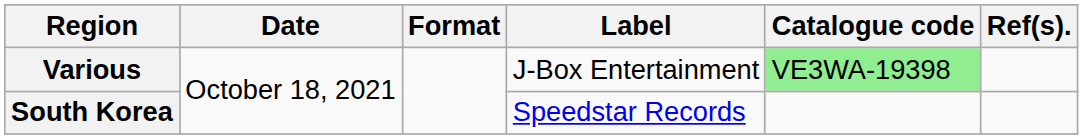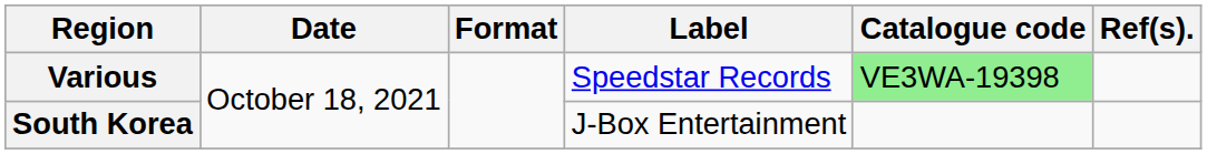 <table class="wikitable unsortable plainrowheaders">
 <tr>
 <th scope="col">Region</th>
 <th scope="col">Date</th>
 <th scope="col">Format</th>
 <th scope="col">Label</th>
 <th scope="col">Catalogue code</th>
 <th scope="col">Ref(s).</th>
 </tr>
 <tr>
 <th scope="row">Various</th>
 <td rowspan="2">October 18, 2021</td>
 <td rowspan="2"></td>
-<td>J-Box Entertainment</td>
+<td><a href='#'>Speedstar Records</a></td>
 <td style="background: lightgreen;">VE3WA-19398</td>
 <td style="text-align:center;"></td>
 </tr>
 <tr>
 <th scope="row">South Korea</th>
-<td><a href='#'>Speedstar Records</a></td>
+<td>J-Box Entertainment</td>
 <td></td>
 <td style="text-align:center;"></td>
 </tr>
 </table>
